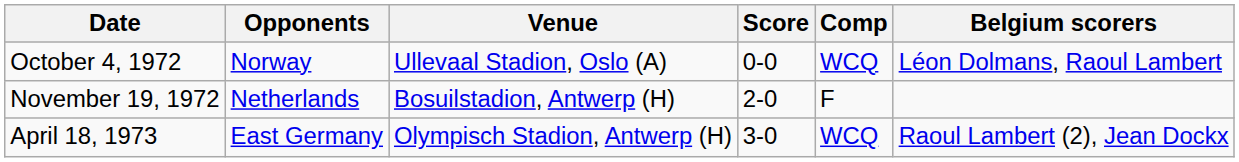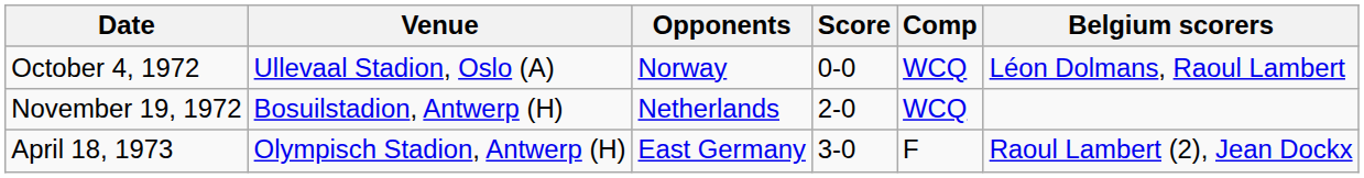 <table class="wikitable">
 <tr>
 <th>Date</th>
+<th>Venue</th>
 <th>Opponents</th>
-<th>Venue</th>
 <th align=center>Score</th>
 <th align=center>Comp</th>
 <th>Belgium scorers</th>
 </tr>
 <tr>
 <td>October 4, 1972</td>
+<td><a href='#'>Ullevaal Stadion</a>, <a href='#'>Oslo</a> (A)</td>
 <td><a href='#'>Norway</a></td>
-<td><a href='#'>Ullevaal Stadion</a>, <a href='#'>Oslo</a> (A)</td>
 <td>0-0</td>
 <td><a href='#'>WCQ</a></td>
 <td><a href='#'>Léon Dolmans</a>, <a href='#'>Raoul Lambert</a></td>
 </tr>
 <tr>
 <td>November 19, 1972</td>
+<td><a href='#'>Bosuilstadion</a>, <a href='#'>Antwerp</a> (H)</td>
 <td><a href='#'>Netherlands</a></td>
-<td><a href='#'>Bosuilstadion</a>, <a href='#'>Antwerp</a> (H)</td>
 <td>2-0</td>
-<td>F</td>
+<td><a href='#'>WCQ</a></td>
 <td></td>
 </tr>
 <tr>
 <td>April 18, 1973</td>
+<td><a href='#'>Olympisch Stadion</a>, <a href='#'>Antwerp</a> (H)</td>
 <td><a href='#'>East Germany</a></td>
-<td><a href='#'>Olympisch Stadion</a>, <a href='#'>Antwerp</a> (H)</td>
 <td>3-0</td>
-<td><a href='#'>WCQ</a></td>
+<td>F</td>
 <td><a href='#'>Raoul Lambert</a> (2), <a href='#'>Jean Dockx</a></td>
 </tr>
 </table>
